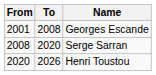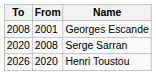 <table class="wikitable">
 <tr>
+<th>To</th>
 <th>From</th>
-<th>To</th>
 <th>Name</th>
 </tr>
 <tr>
+<td>2008</td>
 <td>2001</td>
-<td>2008</td>
 <td>Georges Escande</td>
 </tr>
 <tr>
+<td>2020</td>
 <td>2008</td>
-<td>2020</td>
 <td>Serge Sarran</td>
 </tr>
 <tr>
+<td>2026</td>
 <td>2020</td>
-<td>2026</td>
 <td>Henri Toustou</td>
 </tr>
 </table>
